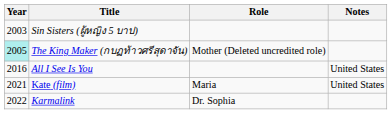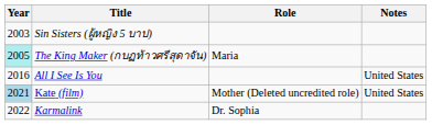 <table class="wikitable sortable" >
 <tr>
 <th>Year</th>
 <th>Title</th>
 <th>Role</th>
 <th>Notes</th>
 </tr>
 <tr>
 <td>2003</td>
 <td><em>Sin Sisters (ผู้หญิง 5 บาป)</em></td>
 <td></td>
 <td></td>
 </tr>
 <tr>
 <td style="background: paleturquoise;">2005</td>
 <td><em><a href='#'>The King Maker</a> (กบฏท้าวศรีสุดาจัน)</em></td>
-<td>Mother (Deleted uncredited role)</td>
+<td>Maria</td>
 <td></td>
 </tr>
 <tr>
 <td>2016</td>
 <td><em><a href='#'>All I See Is You</a></em></td>
 <td></td>
 <td>United States</td>
 </tr>
 <tr>
-<td>2021</td>
+<td style="background: lightblue;">2021</td>
 <td><em><a href='#'></em>Kate<em> (film)</a></em></td>
-<td>Maria</td>
+<td>Mother (Deleted uncredited role)</td>
 <td>United States</td>
 </tr>
 <tr>
 <td>2022</td>
 <td><em><a href='#'>Karmalink</a></em></td>
 <td>Dr. Sophia</td>
 </tr>
 </table>
